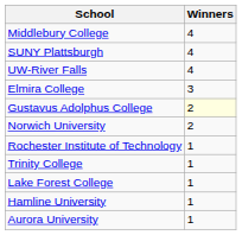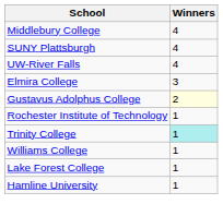 <table class="wikitable">
 <tr style="background:#e5e5e5;">
 <th>School</th>
 <th>Winners</th>
 </tr>
 <tr>
 <td><a href='#'>Middlebury College</a></td>
 <td>4</td>
 </tr>
 <tr>
 <td><a href='#'>SUNY Plattsburgh</a></td>
 <td>4</td>
 </tr>
 <tr>
 <td><a href='#'>UW-River Falls</a></td>
 <td>4</td>
 </tr>
 <tr>
 <td><a href='#'>Elmira College</a></td>
 <td>3</td>
 </tr>
 <tr>
 <td><a href='#'>Gustavus Adolphus College</a></td>
 <td style="background: lightyellow;">2</td>
 </tr>
 <tr>
-<td><a href='#'>Norwich University</a></td>
-<td>2</td>
-</tr>
-<tr>
 <td><a href='#'>Rochester Institute of Technology</a></td>
 <td>1</td>
 </tr>
 <tr>
 <td><a href='#'>Trinity College</a></td>
+<td style="background: paleturquoise;">1</td>
+</tr>
+<tr>
+<td><a href='#'>Williams College</a></td>
 <td>1</td>
 </tr>
 <tr>
 <td><a href='#'>Lake Forest College</a></td>
 <td>1</td>
 </tr>
 <tr>
 <td><a href='#'>Hamline University</a></td>
 <td>1</td>
 </tr>
-<tr>
-<td><a href='#'>Aurora University</a></td>
-<td>1</td>
-</tr>
 </table>
